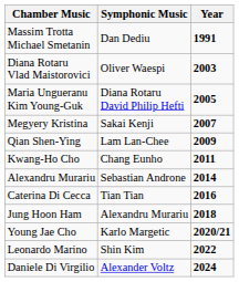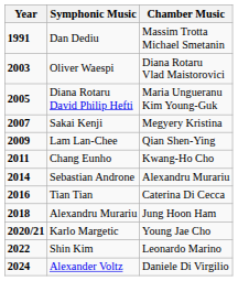 <table class="wikitable">
 <tr>
+<th>Year</th>
+<th>Symphonic Music</th>
 <th>Chamber Music</th>
-<th>Symphonic Music</th>
-<th>Year</th>
 </tr>
 <tr>
+<td><strong>1991</strong></td>
+<td> Dan Dediu</td>
 <td> Massim Trotta<br> Michael Smetanin</td>
-<td> Dan Dediu</td>
-<td><strong>1991</strong></td>
 </tr>
 <tr>
+<td><strong>2003</strong></td>
+<td> Oliver Waespi</td>
 <td> Diana Rotaru<br> Vlad Maistorovici</td>
-<td> Oliver Waespi</td>
-<td><strong>2003</strong></td>
 </tr>
 <tr>
+<td><strong>2005</strong></td>
+<td> Diana Rotaru<br> <a href='#'>David Philip Hefti</a></td>
 <td> Maria Ungueranu<br> Kim Young-Guk</td>
-<td> Diana Rotaru<br> <a href='#'>David Philip Hefti</a></td>
-<td><strong>2005</strong></td>
 </tr>
 <tr>
+<td><strong>2007</strong></td>
+<td> Sakai Kenji</td>
 <td> Megyery Kristina</td>
-<td> Sakai Kenji</td>
-<td><strong>2007</strong></td>
 </tr>
 <tr>
+<td><strong>2009</strong></td>
+<td> Lam Lan-Chee</td>
 <td> Qian Shen-Ying</td>
-<td> Lam Lan-Chee</td>
-<td><strong>2009</strong></td>
 </tr>
 <tr>
+<td><strong>2011</strong></td>
+<td> Chang Eunho</td>
 <td> Kwang-Ho Cho</td>
-<td> Chang Eunho</td>
-<td><strong>2011</strong></td>
 </tr>
 <tr>
+<td><strong>2014</strong></td>
+<td> Sebastian Androne</td>
 <td> Alexandru Murariu</td>
-<td> Sebastian Androne</td>
-<td><strong>2014</strong></td>
 </tr>
 <tr>
+<td><strong>2016</strong></td>
+<td> Tian Tian</td>
 <td> Caterina Di Cecca</td>
-<td> Tian Tian</td>
-<td><strong>2016</strong></td>
 </tr>
 <tr>
+<td><strong>2018</strong></td>
+<td> Alexandru Murariu</td>
 <td> Jung Hoon Ham</td>
-<td> Alexandru Murariu</td>
-<td><strong>2018</strong></td>
 </tr>
 <tr>
+<td><strong>2020/21</strong></td>
+<td> Karlo Margetic</td>
 <td> Young Jae Cho</td>
-<td> Karlo Margetic</td>
-<td><strong>2020/21</strong></td>
 </tr>
 <tr>
+<td><strong>2022</strong></td>
+<td> Shin Kim</td>
 <td> Leonardo Marino</td>
-<td> Shin Kim</td>
-<td><strong>2022</strong></td>
 </tr>
 <tr>
+<td><strong>2024</strong></td>
+<td> <a href='#'>Alexander Voltz</a></td>
 <td> Daniele Di Virgilio</td>
-<td> <a href='#'>Alexander Voltz</a></td>
-<td><strong>2024</strong></td>
 </tr>
 </table>
